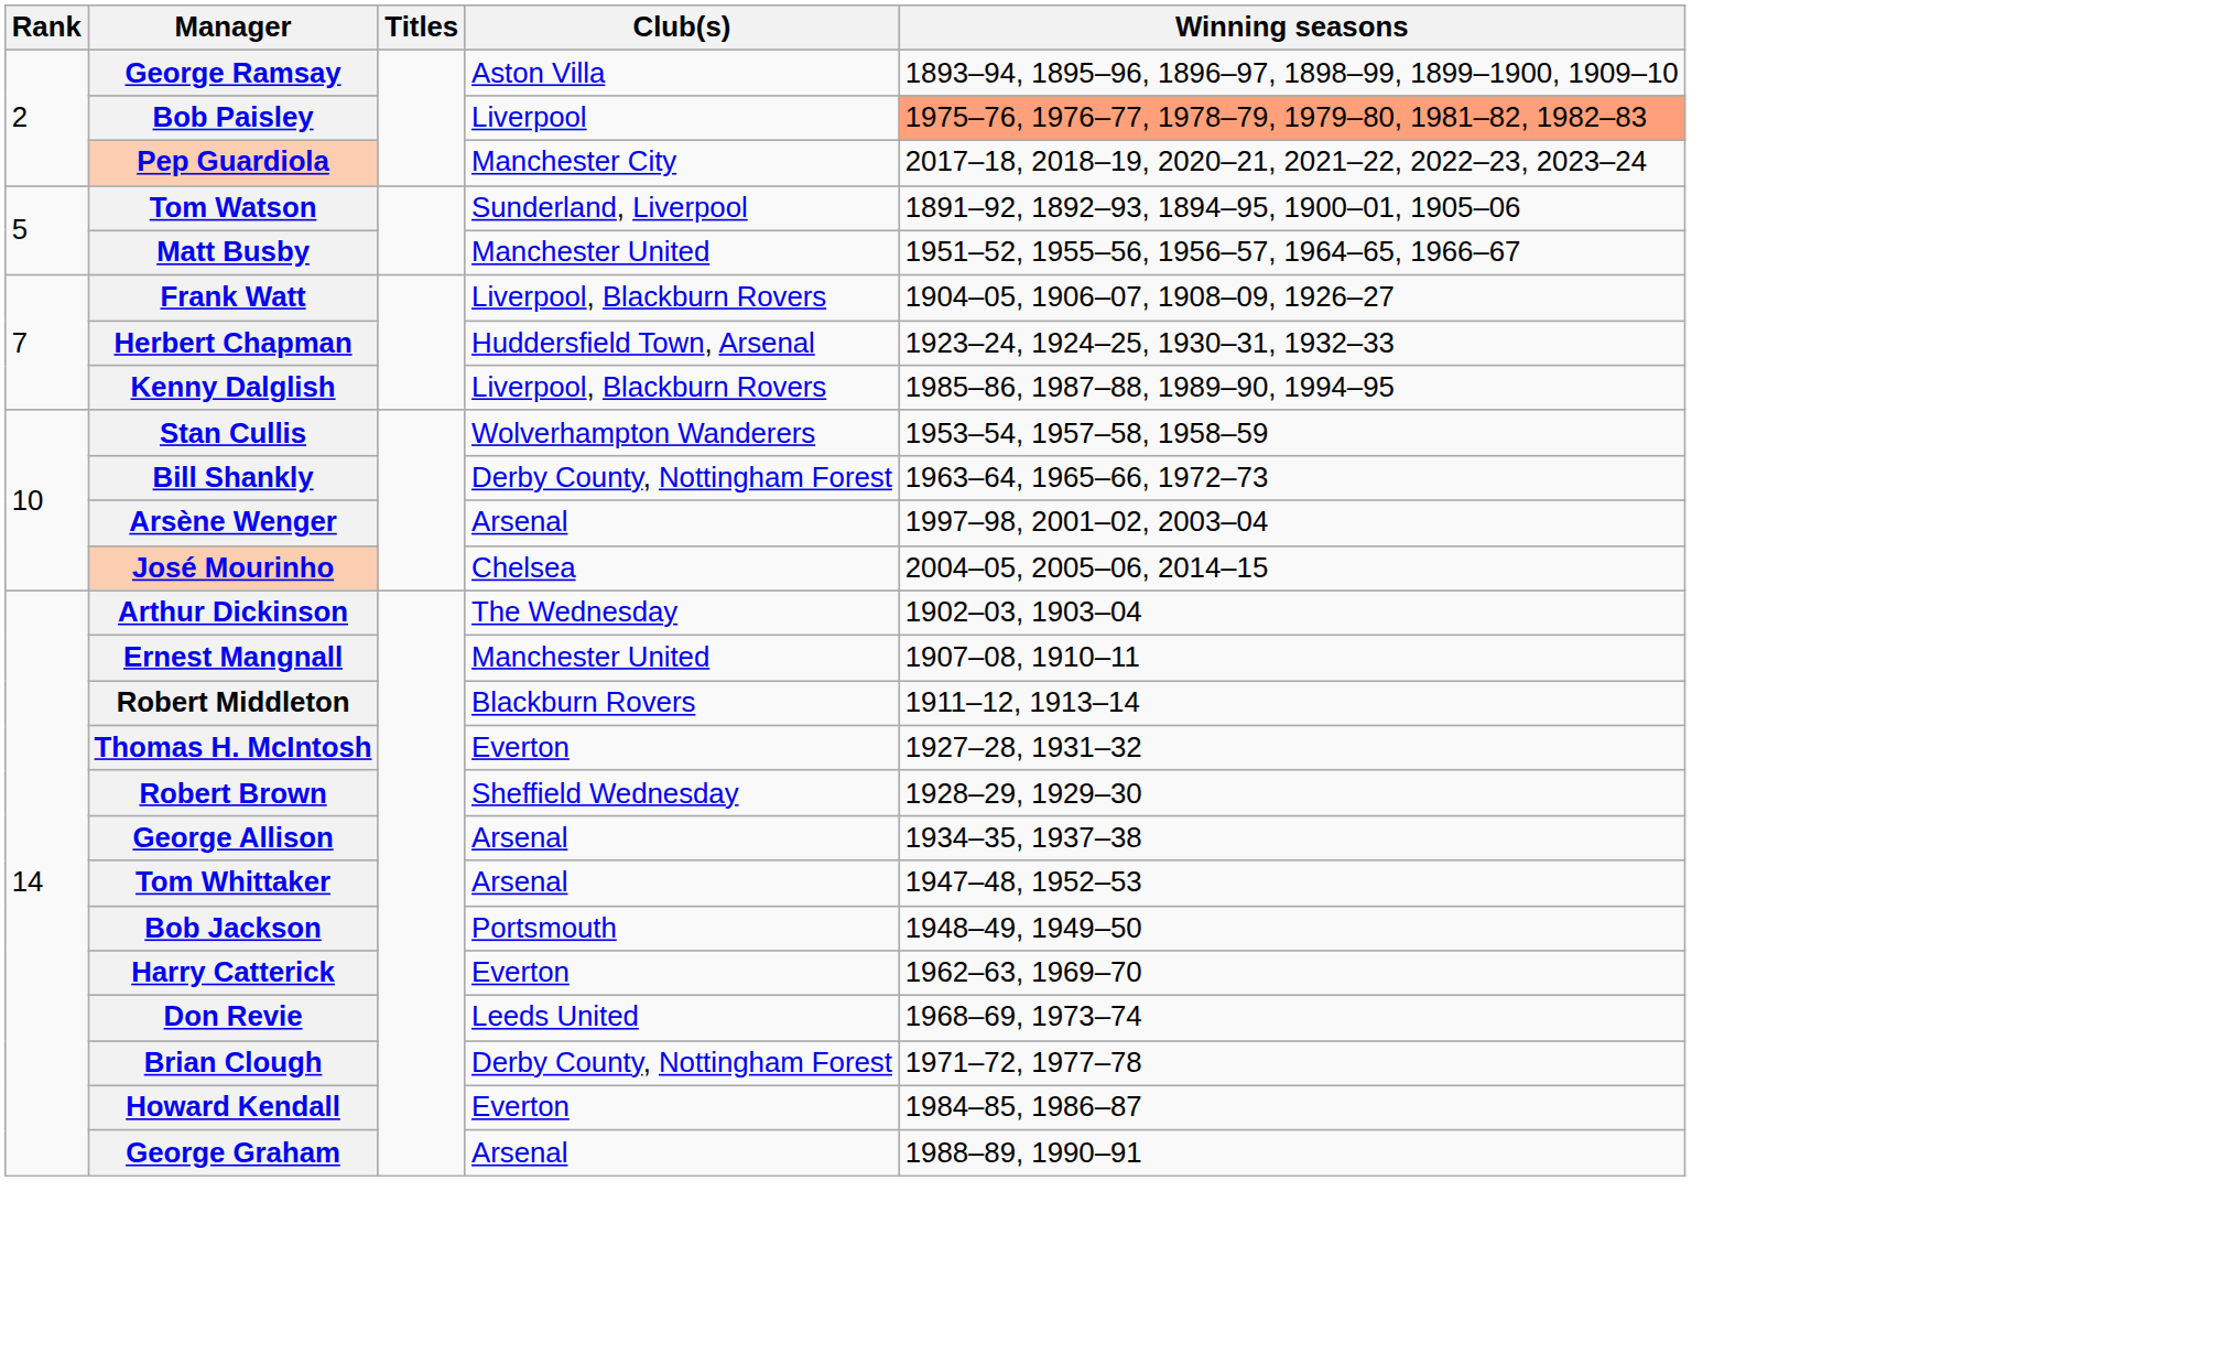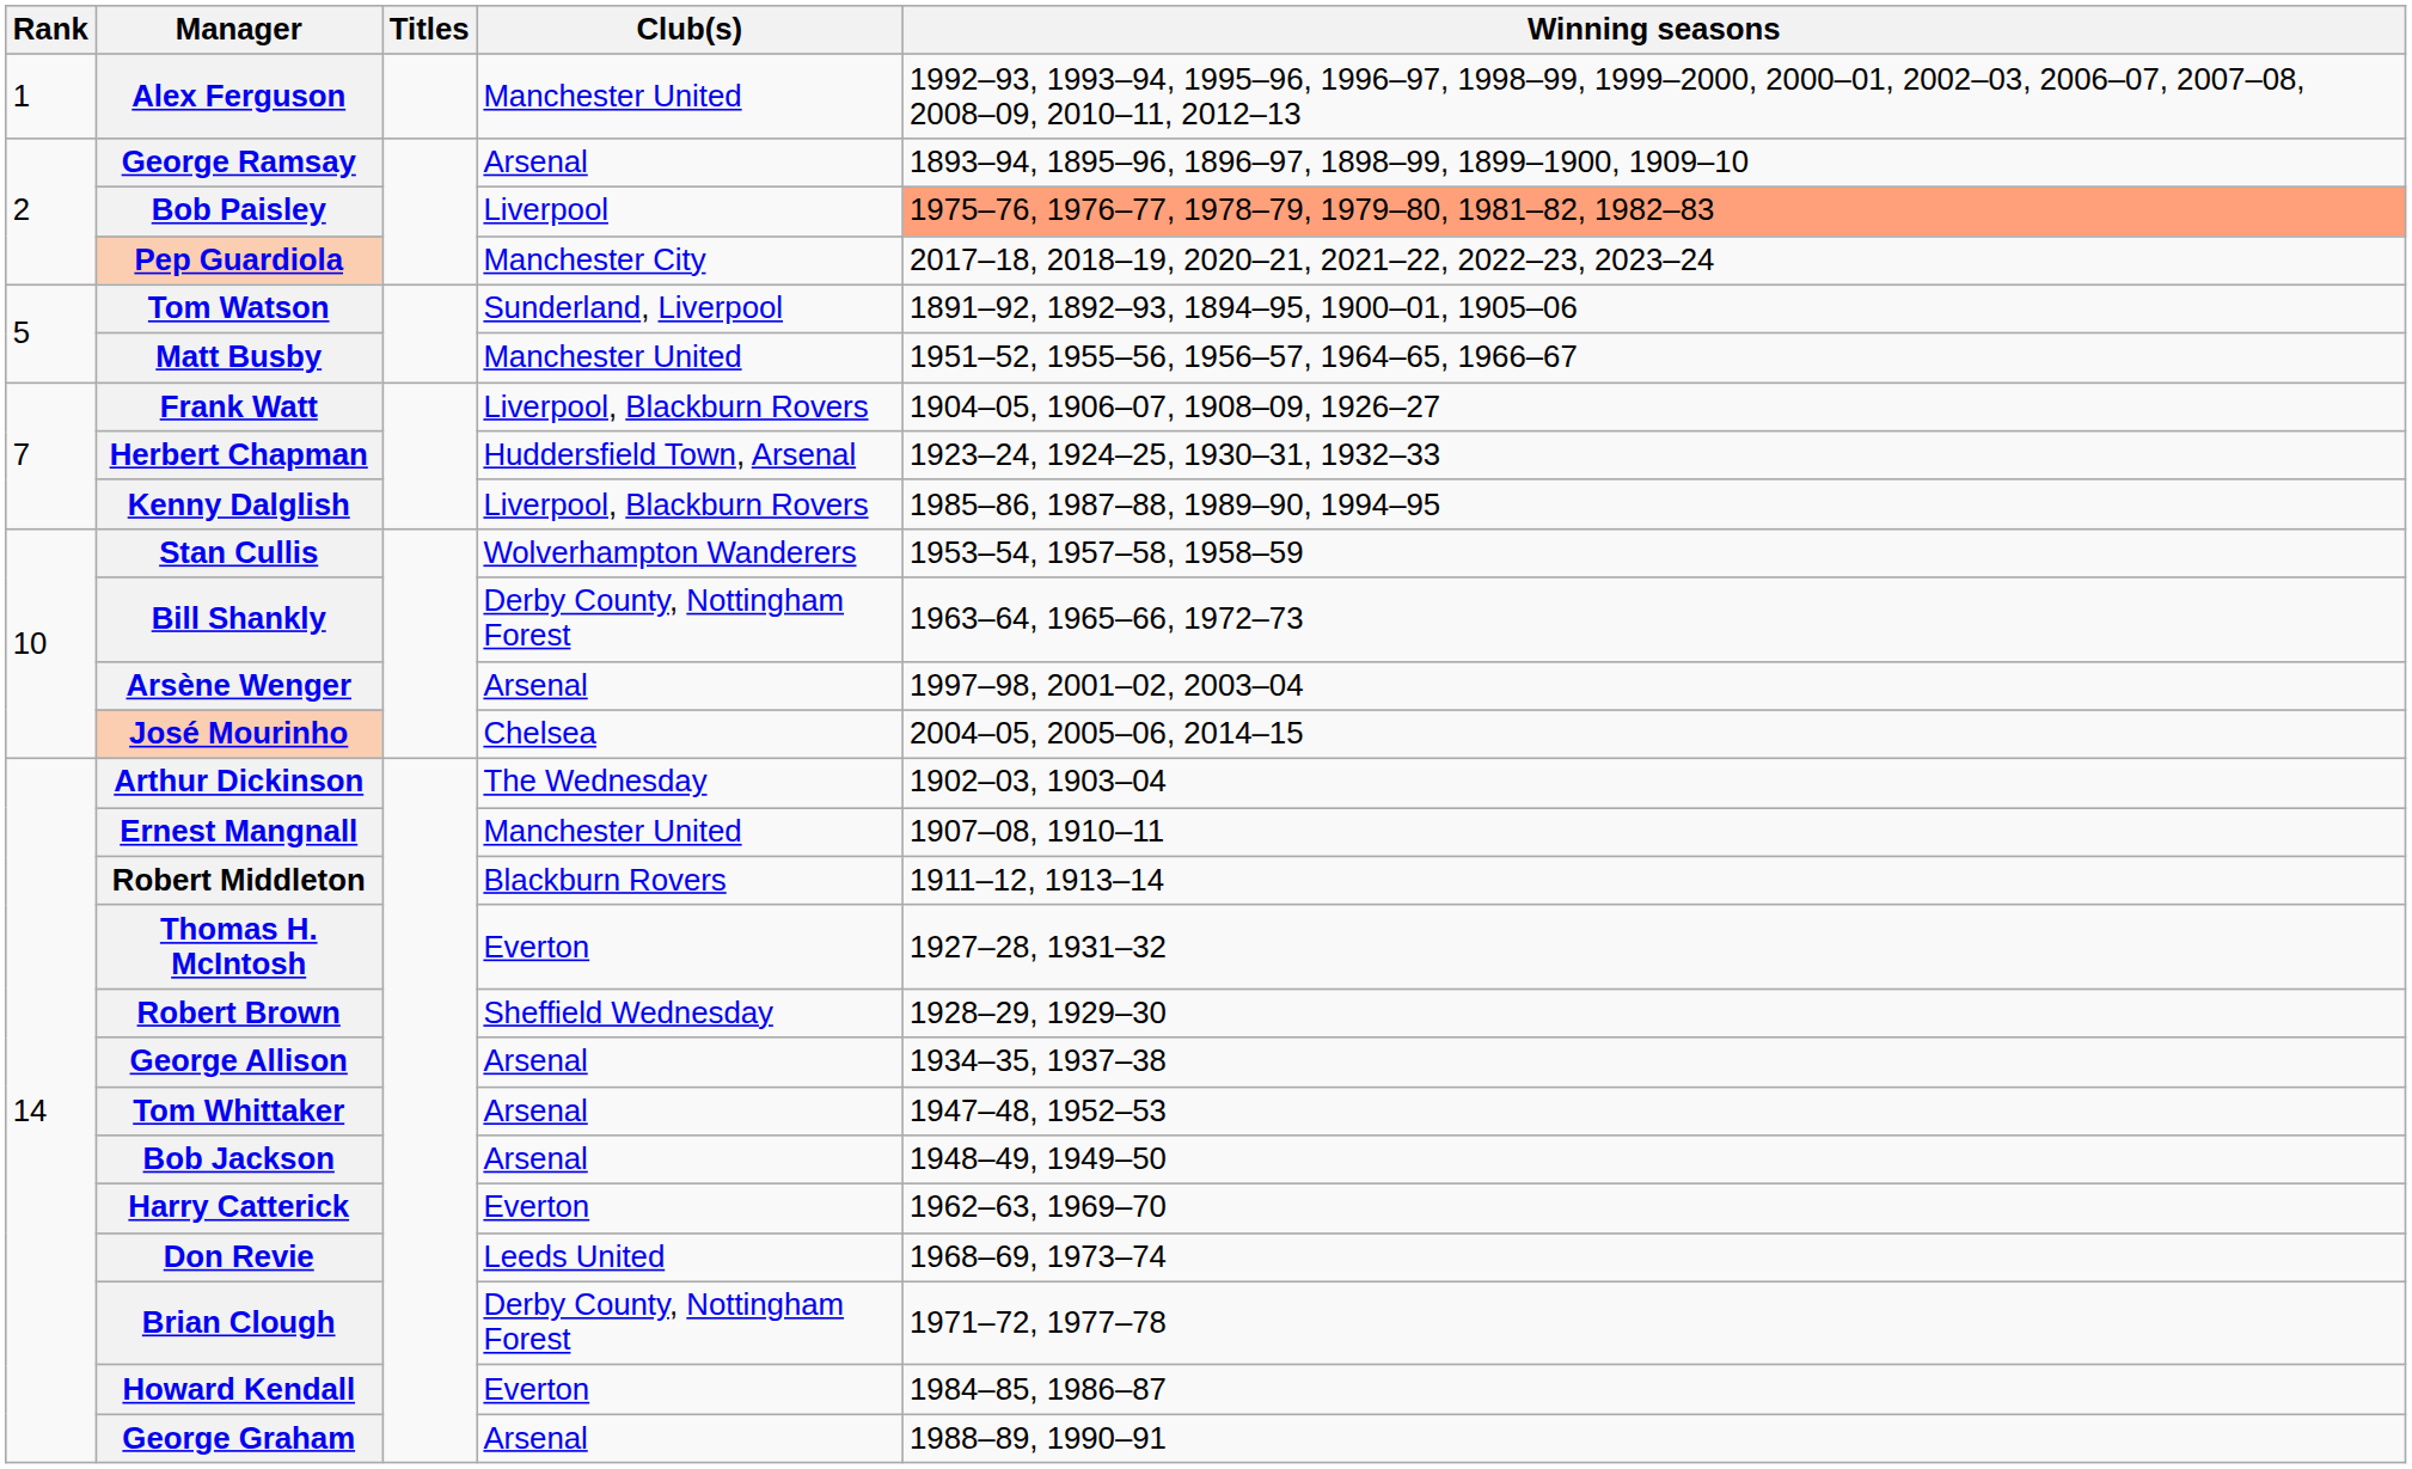 <table class="wikitable plainrowheaders">
 <tr>
 <th scope=col>Rank</th>
 <th scope=col>Manager</th>
 <th scope=col>Titles</th>
 <th scope=col>Club(s)</th>
 <th scope=col>Winning seasons</th>
 </tr>
 <tr>
+<td>1</td>
+<th scope=row><a href='#'>Alex Ferguson</a></th>
+<td></td>
+<td><a href='#'>Manchester United</a></td>
+<td>1992–93, 1993–94, 1995–96, 1996–97, 1998–99, 1999–2000, 2000–01, 2002–03, 2006–07, 2007–08, 2008–09, 2010–11, 2012–13</td>
+</tr>
+<tr>
 <td rowspan="3">2</td>
 <th scope=row><a href='#'>George Ramsay</a></th>
 <td rowspan="3"></td>
-<td><a href='#'>Aston Villa</a></td>
+<td><a href='#'>Arsenal</a></td>
 <td>1893–94, 1895–96, 1896–97, 1898–99, 1899–1900, 1909–10</td>
 </tr>
 <tr>
 <th scope=row><a href='#'>Bob Paisley</a></th>
 <td><a href='#'>Liverpool</a></td>
 <td style="background: lightsalmon;">1975–76, 1976–77, 1978–79, 1979–80, 1981–82, 1982–83</td>
 </tr>
 <tr>
 <th scope=row style=background:#FBCEB1><a href='#'>Pep Guardiola</a> </th>
 <td><a href='#'>Manchester City</a></td>
 <td>2017–18, 2018–19, 2020–21, 2021–22, 2022–23, 2023–24</td>
 </tr>
 <tr>
 <td rowspan="2">5</td>
 <th scope=row><a href='#'>Tom Watson</a></th>
 <td rowspan="2"></td>
 <td><a href='#'>Sunderland</a>, <a href='#'>Liverpool</a></td>
 <td>1891–92, 1892–93, 1894–95, 1900–01, 1905–06</td>
 </tr>
 <tr>
 <th scope=row><a href='#'>Matt Busby</a></th>
 <td><a href='#'>Manchester United</a></td>
 <td>1951–52, 1955–56, 1956–57, 1964–65, 1966–67</td>
 </tr>
 <tr>
 <td rowspan="3">7</td>
 <th scope="row"><a href='#'>Frank Watt</a></th>
 <td rowspan="3"></td>
 <td><a href='#'>Liverpool</a>, <a href='#'>Blackburn Rovers</a></td>
 <td>1904–05, 1906–07, 1908–09, 1926–27</td>
 </tr>
 <tr>
 <th scope=row><a href='#'>Herbert Chapman</a></th>
 <td><a href='#'>Huddersfield Town</a>, <a href='#'>Arsenal</a></td>
 <td>1923–24, 1924–25, 1930–31, 1932–33</td>
 </tr>
 <tr>
 <th scope=row><a href='#'>Kenny Dalglish</a></th>
 <td><a href='#'>Liverpool</a>, <a href='#'>Blackburn Rovers</a></td>
 <td>1985–86, 1987–88, 1989–90, 1994–95</td>
 </tr>
 <tr>
 <td rowspan="4">10</td>
 <th scope=row><a href='#'>Stan Cullis</a></th>
 <td rowspan="4"></td>
 <td><a href='#'>Wolverhampton Wanderers</a></td>
 <td>1953–54, 1957–58, 1958–59</td>
 </tr>
 <tr>
 <th scope=row><a href='#'>Bill Shankly</a></th>
 <td><a href='#'>Derby County</a>, <a href='#'>Nottingham Forest</a></td>
 <td>1963–64, 1965–66, 1972–73</td>
 </tr>
 <tr>
 <th scope=row><a href='#'>Arsène Wenger</a></th>
 <td><a href='#'>Arsenal</a></td>
 <td>1997–98, 2001–02, 2003–04</td>
 </tr>
 <tr>
 <th scope=row style=background:#FBCEB1><a href='#'>José Mourinho</a> </th>
 <td><a href='#'>Chelsea</a></td>
 <td>2004–05, 2005–06, 2014–15</td>
 </tr>
 <tr>
 <td rowspan="13">14</td>
 <th scope=row><a href='#'>Arthur Dickinson</a></th>
 <td rowspan="13"></td>
 <td><a href='#'>The Wednesday</a></td>
 <td>1902–03, 1903–04</td>
 </tr>
 <tr>
 <th scope=row><a href='#'>Ernest Mangnall</a></th>
 <td><a href='#'>Manchester United</a></td>
 <td>1907–08, 1910–11</td>
 </tr>
 <tr>
 <th scope=row>Robert Middleton</th>
 <td><a href='#'>Blackburn Rovers</a></td>
 <td>1911–12, 1913–14</td>
 </tr>
 <tr>
 <th scope=row><a href='#'>Thomas H. McIntosh</a></th>
 <td><a href='#'>Everton</a></td>
 <td>1927–28, 1931–32</td>
 </tr>
 <tr>
 <th scope=row><a href='#'>Robert Brown</a></th>
 <td><a href='#'>Sheffield Wednesday</a></td>
 <td>1928–29, 1929–30</td>
 </tr>
 <tr>
 <th scope=row><a href='#'>George Allison</a></th>
 <td><a href='#'>Arsenal</a></td>
 <td>1934–35, 1937–38</td>
 </tr>
 <tr>
 <th scope=row><a href='#'>Tom Whittaker</a></th>
 <td><a href='#'>Arsenal</a></td>
 <td>1947–48, 1952–53</td>
 </tr>
 <tr>
 <th scope=row><a href='#'>Bob Jackson</a></th>
-<td><a href='#'>Portsmouth</a></td>
+<td><a href='#'>Arsenal</a></td>
 <td>1948–49, 1949–50</td>
 </tr>
 <tr>
 <th scope=row><a href='#'>Harry Catterick</a></th>
 <td><a href='#'>Everton</a></td>
 <td>1962–63, 1969–70</td>
 </tr>
 <tr>
 <th scope=row><a href='#'>Don Revie</a></th>
 <td><a href='#'>Leeds United</a></td>
 <td>1968–69, 1973–74</td>
 </tr>
 <tr>
 <th scope=row><a href='#'>Brian Clough</a></th>
 <td><a href='#'>Derby County</a>, <a href='#'>Nottingham Forest</a></td>
 <td>1971–72, 1977–78</td>
 </tr>
 <tr>
 <th scope=row><a href='#'>Howard Kendall</a></th>
 <td><a href='#'>Everton</a></td>
 <td>1984–85, 1986–87</td>
 </tr>
 <tr>
 <th scope=row><a href='#'>George Graham</a></th>
 <td><a href='#'>Arsenal</a></td>
 <td>1988–89, 1990–91</td>
 </tr>
 </table>
